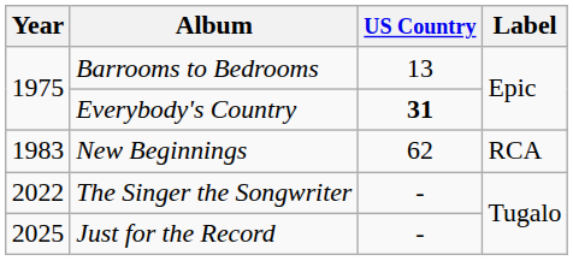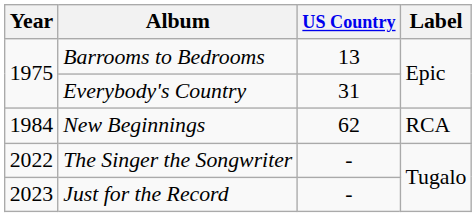 <table class="wikitable">
 <tr>
 <th>Year</th>
 <th>Album</th>
 <th><small><a href='#'>US Country</a></small></th>
 <th>Label</th>
 </tr>
 <tr>
 <td rowspan="2">1975</td>
 <td><em>Barrooms to Bedrooms</em></td>
 <td align="center">13</td>
 <td rowspan="2">Epic</td>
 </tr>
 <tr>
 <td><em>Everybody's Country</em></td>
-<td align="center"><strong>31</strong></td>
+<td align="center">31</td>
 </tr>
 <tr>
-<td>1983</td>
+<td>1984</td>
 <td><em>New Beginnings</em></td>
 <td align="center">62</td>
 <td>RCA</td>
 </tr>
 <tr>
 <td>2022</td>
 <td><em>The Singer the Songwriter</em></td>
 <td align="center">-</td>
 <td rowspan=2>Tugalo</td>
 </tr>
 <tr>
-<td>2025</td>
+<td>2023</td>
 <td><em>Just for the Record</em></td>
 <td align="center">-</td>
 </tr>
 </table>
